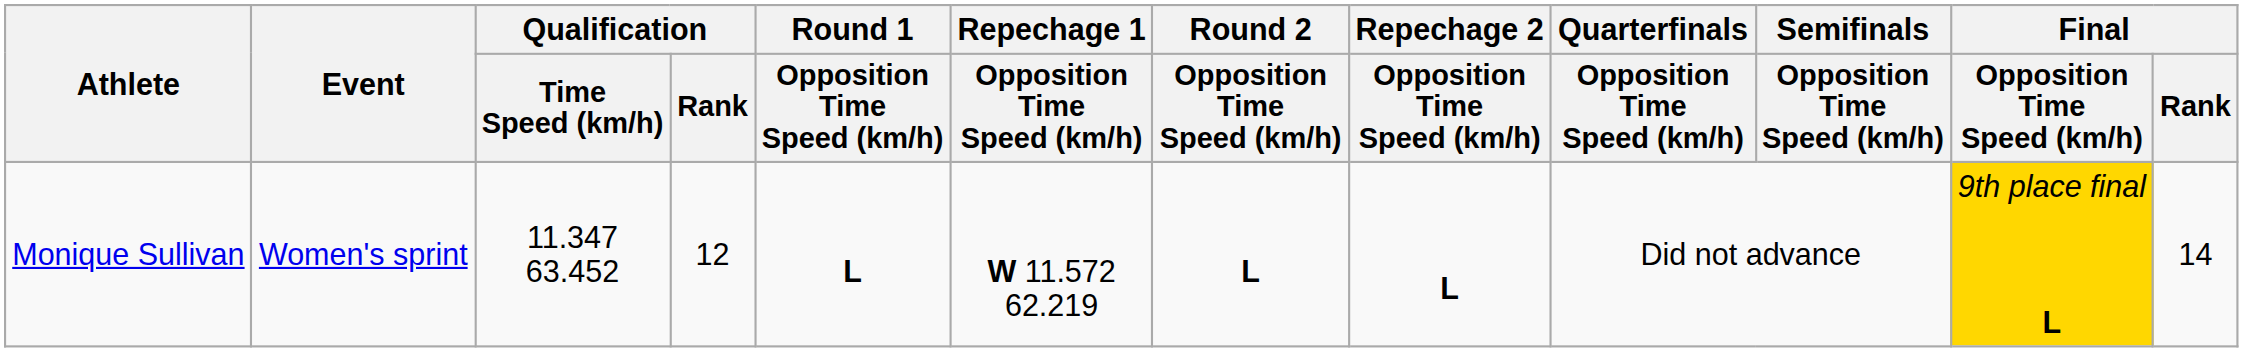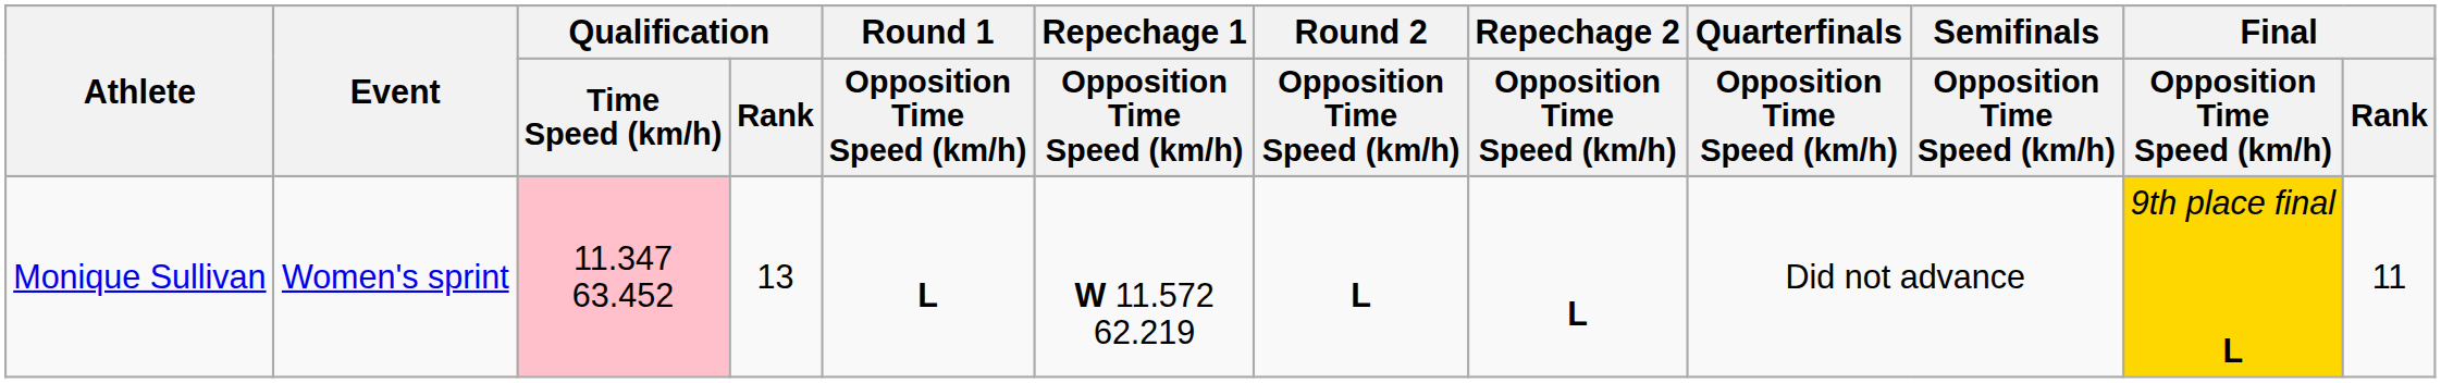 <table class="wikitable" style="font-size:90%">
 <tr>
 <th rowspan=2>Athlete</th>
 <th rowspan=2>Event</th>
 <th colspan=2>Qualification</th>
 <th>Round 1</th>
 <th>Repechage 1</th>
 <th>Round 2</th>
 <th>Repechage 2</th>
 <th>Quarterfinals</th>
 <th>Semifinals</th>
 <th colspan=2>Final</th>
 </tr>
 <tr style="font-size:95%">
 <th>Time<br>Speed (km/h)</th>
 <th>Rank</th>
 <th>Opposition<br>Time<br>Speed (km/h)</th>
 <th>Opposition<br>Time<br>Speed (km/h)</th>
 <th>Opposition<br>Time<br>Speed (km/h)</th>
 <th>Opposition<br>Time<br>Speed (km/h)</th>
 <th>Opposition<br>Time<br>Speed (km/h)</th>
 <th>Opposition<br>Time<br>Speed (km/h)</th>
 <th>Opposition<br>Time<br>Speed (km/h)</th>
 <th>Rank</th>
 </tr>
 <tr align=center>
 <td align=left><a href='#'>Monique Sullivan</a></td>
 <td align=left><a href='#'>Women's sprint</a></td>
-<td>11.347<br>63.452</td>
-<td>12</td>
+<td style="background: pink;">11.347<br>63.452</td>
+<td>13</td>
 <td><br><strong>L</strong></td>
 <td><br><br><strong>W</strong> 11.572<br>62.219</td>
 <td><br><strong>L</strong></td>
 <td><br><br><strong>L</strong></td>
 <td colspan=2>Did not advance</td>
 <td style="background: gold;"><em>9th place final</em><br><br><br><br><strong>L</strong></td>
-<td>14</td>
+<td>11</td>
 </tr>
 </table>
